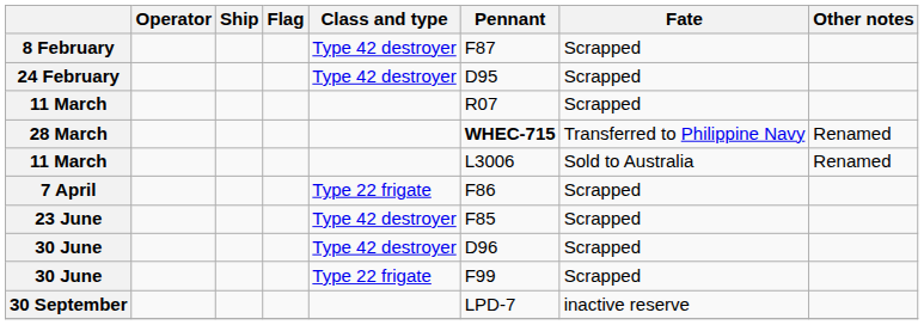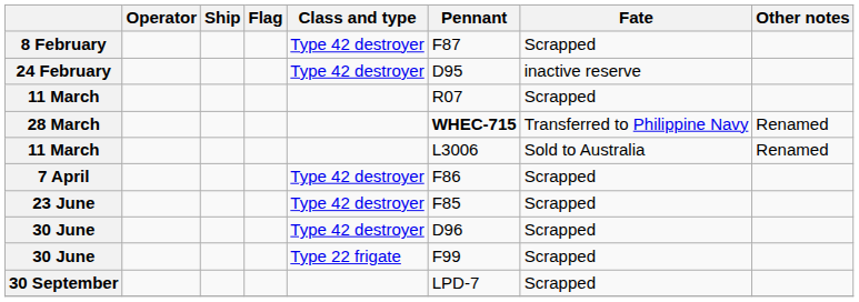 <table Class="wikitable">
 <tr>
 <th></th>
 <th>Operator</th>
 <th>Ship</th>
 <th>Flag</th>
 <th>Class and type</th>
 <th>Pennant</th>
 <th>Fate</th>
 <th>Other notes</th>
 </tr>
 <tr ---->
 <th>8 February</th>
 <td></td>
 <td><strong></strong></td>
 <td></td>
 <td><a href='#'>Type 42 destroyer</a></td>
 <td>F87</td>
 <td>Scrapped</td>
 <td></td>
 </tr>
 <tr ---->
 <th>24 February</th>
 <td></td>
 <td><strong></strong></td>
 <td></td>
 <td><a href='#'>Type 42 destroyer</a></td>
 <td>D95</td>
-<td>Scrapped</td>
+<td>inactive reserve</td>
 <td></td>
 </tr>
 <tr ---->
 <th>11 March</th>
 <td></td>
 <td><strong></strong></td>
 <td></td>
 <td></td>
 <td>R07</td>
 <td>Scrapped</td>
 <td></td>
 </tr>
 <tr ---->
 <th>28 March</th>
 <td></td>
 <td><strong></strong></td>
 <td></td>
 <td></td>
 <td><strong>WHEC-715</strong></td>
 <td>Transferred to <a href='#'>Philippine Navy</a></td>
 <td> Renamed </td>
 </tr>
 <tr ---->
 <th>11 March</th>
 <td></td>
 <td><strong></strong></td>
 <td></td>
 <td></td>
 <td>L3006</td>
 <td>Sold to Australia</td>
 <td>Renamed </td>
 </tr>
 <tr ---->
 <th>7 April</th>
 <td></td>
 <td><strong></strong></td>
 <td></td>
-<td><a href='#'>Type 22 frigate</a></td>
+<td><a href='#'>Type 42 destroyer</a></td>
 <td>F86</td>
 <td>Scrapped</td>
 <td></td>
 </tr>
 <tr ---->
 <th>23 June</th>
 <td></td>
 <td><strong></strong></td>
 <td></td>
 <td><a href='#'>Type 42 destroyer</a></td>
 <td>F85</td>
 <td>Scrapped</td>
 <td></td>
 </tr>
 <tr ---->
 <th>30 June</th>
 <td></td>
 <td><strong></strong></td>
 <td></td>
 <td><a href='#'>Type 42 destroyer</a></td>
 <td>D96</td>
 <td>Scrapped</td>
 <td></td>
 </tr>
 <tr ---->
 <th>30 June</th>
 <td></td>
 <td><strong></strong></td>
 <td></td>
 <td><a href='#'>Type 22 frigate</a></td>
 <td>F99</td>
 <td>Scrapped</td>
 <td></td>
 </tr>
 <tr ---->
 <th>30 September</th>
 <td></td>
 <td><strong></strong></td>
 <td></td>
 <td></td>
 <td>LPD-7</td>
-<td>inactive reserve</td>
+<td>Scrapped</td>
 <td></td>
 </tr>
 <tr ---->
 </tr>
 </table>
